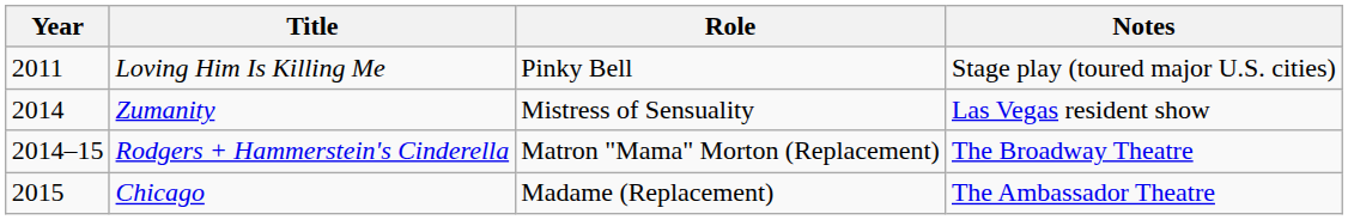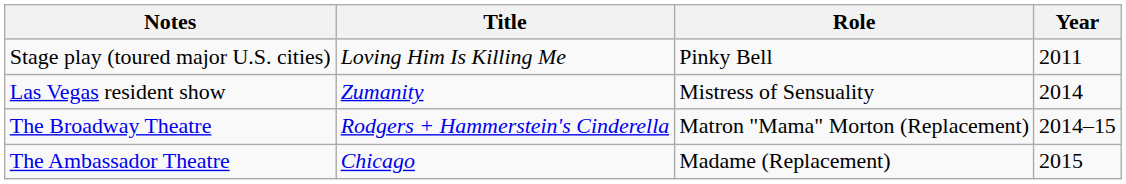 <table class="wikitable sortable" style="text-align:left;">
 <tr>
-<th>Year</th>
+<th>Notes</th>
 <th>Title</th>
 <th>Role</th>
-<th>Notes</th>
+<th>Year</th>
 </tr>
 <tr>
-<td>2011</td>
+<td>Stage play (toured major U.S. cities)</td>
 <td><em>Loving Him Is Killing Me</em></td>
 <td>Pinky Bell</td>
-<td>Stage play (toured major U.S. cities)</td>
+<td>2011</td>
 </tr>
 <tr>
-<td>2014</td>
+<td><a href='#'>Las Vegas</a> resident show</td>
 <td><em><a href='#'>Zumanity</a></em></td>
 <td>Mistress of Sensuality</td>
-<td><a href='#'>Las Vegas</a> resident show</td>
+<td>2014</td>
 </tr>
 <tr>
-<td>2014–15</td>
+<td><a href='#'>The Broadway Theatre</a></td>
 <td><em><a href='#'>Rodgers + Hammerstein's Cinderella</a></em></td>
 <td>Matron "Mama" Morton (Replacement)</td>
-<td><a href='#'>The Broadway Theatre</a></td>
+<td>2014–15</td>
 </tr>
 <tr>
-<td>2015</td>
+<td><a href='#'>The Ambassador Theatre</a></td>
 <td><em><a href='#'>Chicago</a></em></td>
 <td>Madame (Replacement)</td>
-<td><a href='#'>The Ambassador Theatre</a></td>
+<td>2015</td>
 </tr>
 </table>
